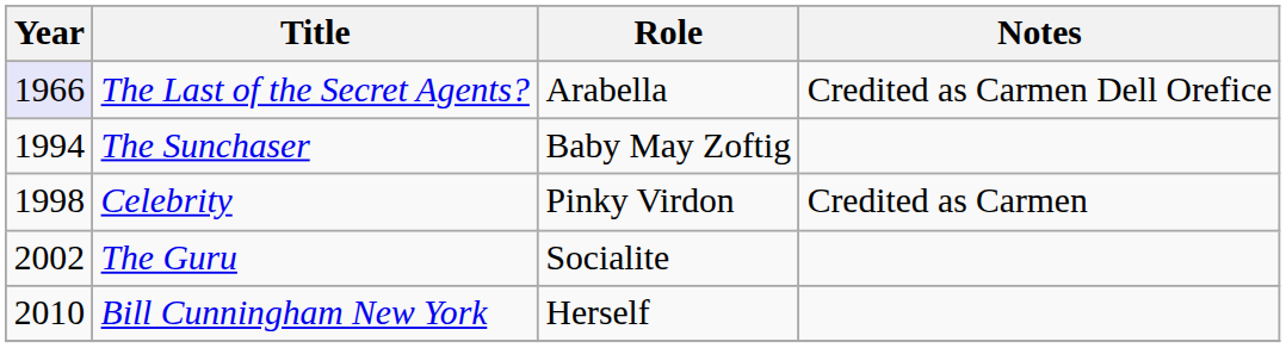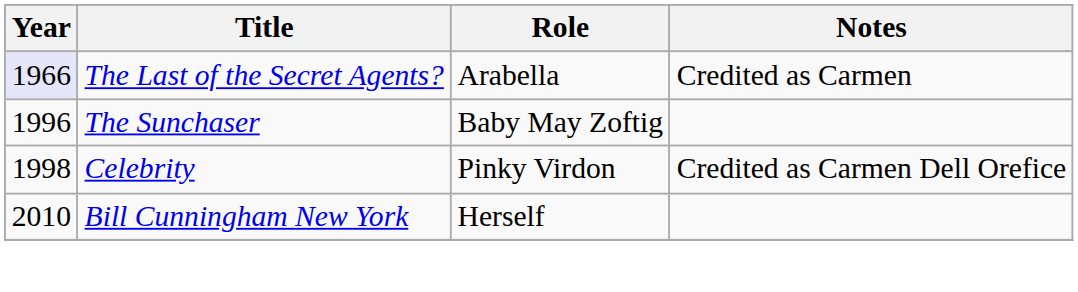 <table class="wikitable sortable">
 <tr>
 <th>Year</th>
 <th>Title</th>
 <th>Role</th>
 <th class="unsortable">Notes</th>
 </tr>
 <tr>
 <td style="background: lavender;">1966</td>
 <td><em><a href='#'>The Last of the Secret Agents?</a></em></td>
 <td>Arabella</td>
-<td>Credited as Carmen Dell Orefice</td>
+<td>Credited as Carmen</td>
 </tr>
 <tr>
-<td>1994</td>
+<td>1996</td>
 <td><em><a href='#'>The Sunchaser</a></em></td>
 <td>Baby May Zoftig</td>
 <td></td>
 </tr>
 <tr>
 <td>1998</td>
 <td><em><a href='#'>Celebrity</a></em></td>
 <td>Pinky Virdon</td>
-<td>Credited as Carmen</td>
-</tr>
-<tr>
-<td>2002</td>
-<td><em><a href='#'>The Guru</a></em></td>
-<td>Socialite</td>
-<td></td>
+<td>Credited as Carmen Dell Orefice</td>
 </tr>
 <tr>
 <td>2010</td>
 <td><em><a href='#'>Bill Cunningham New York</a></em></td>
 <td>Herself</td>
 <td></td>
 </tr>
 <tr>
 </tr>
 </table>
